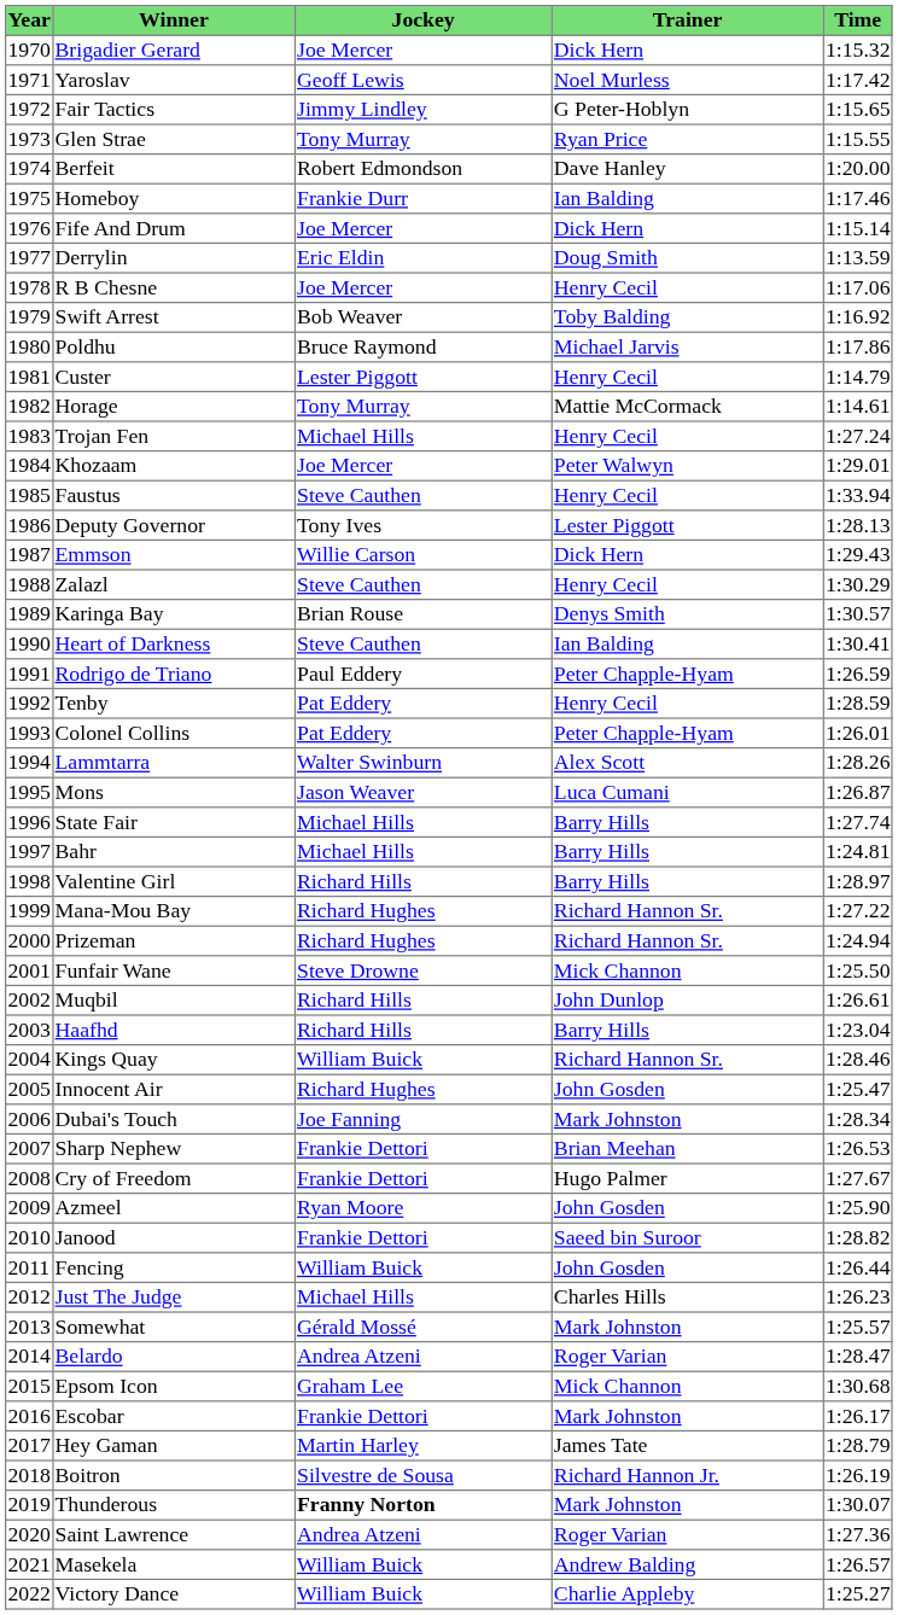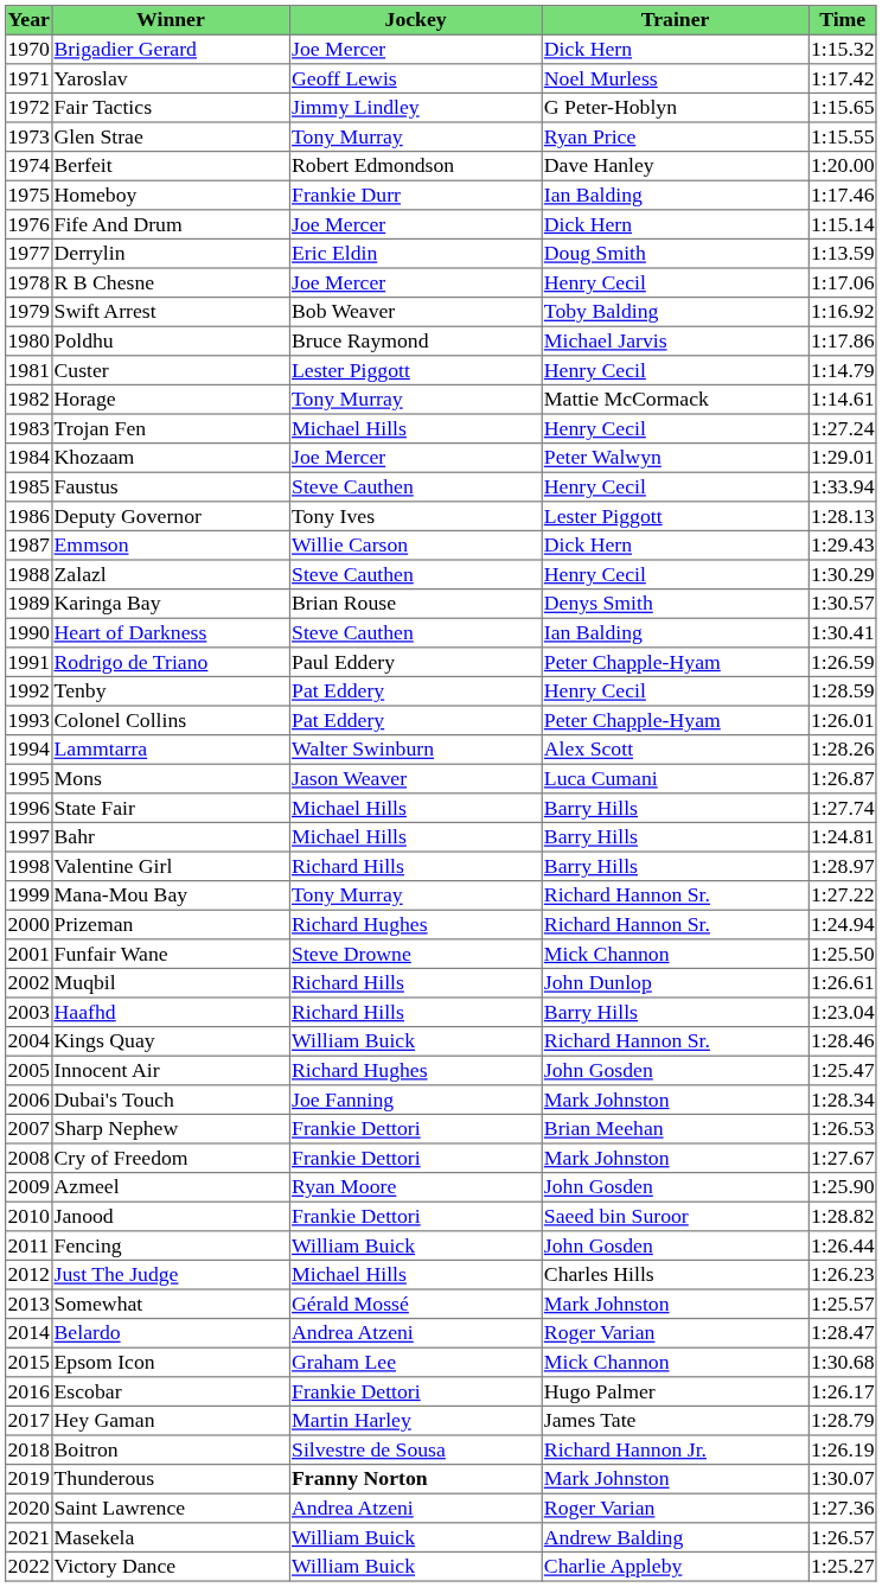 <table class = "sortable" | border="1" style="border-collapse: collapse; font-size:90%">
 <tr bgcolor="#77dd77" align="center">
 <th>Year</th>
 <th>Winner</th>
 <th>Jockey</th>
 <th>Trainer</th>
 <th>Time</th>
 </tr>
 <tr>
 <td>1970</td>
 <td width=160px><a href='#'> Brigadier Gerard</a></td>
 <td width=170px><a href='#'>Joe Mercer</a></td>
 <td width=180px><a href='#'>Dick Hern</a></td>
 <td>1:15.32</td>
 </tr>
 <tr>
 <td>1971</td>
 <td>Yaroslav</td>
 <td><a href='#'>Geoff Lewis</a></td>
 <td><a href='#'>Noel Murless</a></td>
 <td>1:17.42</td>
 </tr>
 <tr>
 <td>1972</td>
 <td>Fair Tactics</td>
 <td><a href='#'>Jimmy Lindley</a></td>
 <td>G Peter-Hoblyn</td>
 <td>1:15.65</td>
 </tr>
 <tr>
 <td>1973</td>
 <td>Glen Strae</td>
 <td><a href='#'>Tony Murray</a></td>
 <td><a href='#'>Ryan Price</a></td>
 <td>1:15.55</td>
 </tr>
 <tr>
 <td>1974</td>
 <td>Berfeit</td>
 <td>Robert Edmondson</td>
 <td>Dave Hanley</td>
 <td>1:20.00</td>
 </tr>
 <tr>
 <td>1975</td>
 <td>Homeboy</td>
 <td><a href='#'>Frankie Durr</a></td>
 <td><a href='#'>Ian Balding</a></td>
 <td>1:17.46</td>
 </tr>
 <tr>
 <td>1976</td>
 <td>Fife And Drum</td>
 <td><a href='#'>Joe Mercer</a></td>
 <td><a href='#'>Dick Hern</a></td>
 <td>1:15.14</td>
 </tr>
 <tr>
 <td>1977</td>
 <td>Derrylin</td>
 <td><a href='#'>Eric Eldin</a></td>
 <td><a href='#'>Doug Smith</a></td>
 <td>1:13.59</td>
 </tr>
 <tr>
 <td>1978</td>
 <td>R B Chesne</td>
 <td><a href='#'>Joe Mercer</a></td>
 <td><a href='#'>Henry Cecil</a></td>
 <td>1:17.06</td>
 </tr>
 <tr>
 <td>1979</td>
 <td>Swift Arrest</td>
 <td>Bob Weaver</td>
 <td><a href='#'>Toby Balding</a></td>
 <td>1:16.92</td>
 </tr>
 <tr>
 <td>1980</td>
 <td>Poldhu</td>
 <td>Bruce Raymond</td>
 <td><a href='#'>Michael Jarvis</a></td>
 <td>1:17.86</td>
 </tr>
 <tr>
 <td>1981</td>
 <td>Custer</td>
 <td><a href='#'>Lester Piggott</a></td>
 <td><a href='#'>Henry Cecil</a></td>
 <td>1:14.79</td>
 </tr>
 <tr>
 <td>1982</td>
 <td>Horage</td>
 <td><a href='#'>Tony Murray</a></td>
 <td>Mattie McCormack</td>
 <td>1:14.61</td>
 </tr>
 <tr>
 <td>1983</td>
 <td>Trojan Fen</td>
 <td><a href='#'>Michael Hills</a></td>
 <td><a href='#'>Henry Cecil</a></td>
 <td>1:27.24</td>
 </tr>
 <tr>
 <td>1984</td>
 <td>Khozaam</td>
 <td><a href='#'>Joe Mercer</a></td>
 <td><a href='#'>Peter Walwyn</a></td>
 <td>1:29.01</td>
 </tr>
 <tr>
 <td>1985</td>
 <td>Faustus</td>
 <td><a href='#'>Steve Cauthen</a></td>
 <td><a href='#'>Henry Cecil</a></td>
 <td>1:33.94</td>
 </tr>
 <tr>
 <td>1986</td>
 <td>Deputy Governor</td>
 <td>Tony Ives</td>
 <td><a href='#'>Lester Piggott</a></td>
 <td>1:28.13</td>
 </tr>
 <tr>
 <td>1987</td>
 <td><a href='#'>Emmson</a></td>
 <td><a href='#'>Willie Carson</a></td>
 <td><a href='#'>Dick Hern</a></td>
 <td>1:29.43</td>
 </tr>
 <tr>
 <td>1988</td>
 <td>Zalazl </td>
 <td><a href='#'>Steve Cauthen</a></td>
 <td><a href='#'>Henry Cecil</a></td>
 <td>1:30.29</td>
 </tr>
 <tr>
 <td>1989</td>
 <td>Karinga Bay</td>
 <td>Brian Rouse</td>
 <td><a href='#'>Denys Smith</a></td>
 <td>1:30.57</td>
 </tr>
 <tr>
 <td>1990</td>
 <td><a href='#'>Heart of Darkness</a></td>
 <td><a href='#'>Steve Cauthen</a></td>
 <td><a href='#'>Ian Balding</a></td>
 <td>1:30.41</td>
 </tr>
 <tr>
 <td>1991</td>
 <td><a href='#'>Rodrigo de Triano</a></td>
 <td>Paul Eddery</td>
 <td><a href='#'>Peter Chapple-Hyam</a></td>
 <td>1:26.59</td>
 </tr>
 <tr>
 <td>1992</td>
 <td>Tenby</td>
 <td><a href='#'>Pat Eddery</a></td>
 <td><a href='#'>Henry Cecil</a></td>
 <td>1:28.59</td>
 </tr>
 <tr>
 <td>1993</td>
 <td>Colonel Collins</td>
 <td><a href='#'>Pat Eddery</a></td>
 <td><a href='#'>Peter Chapple-Hyam</a></td>
 <td>1:26.01</td>
 </tr>
 <tr>
 <td>1994</td>
 <td><a href='#'>Lammtarra</a></td>
 <td><a href='#'>Walter Swinburn</a></td>
 <td><a href='#'>Alex Scott</a></td>
 <td>1:28.26</td>
 </tr>
 <tr>
 <td>1995</td>
 <td>Mons</td>
 <td><a href='#'>Jason Weaver</a></td>
 <td><a href='#'>Luca Cumani</a></td>
 <td>1:26.87</td>
 </tr>
 <tr>
 <td>1996</td>
 <td>State Fair</td>
 <td><a href='#'>Michael Hills</a></td>
 <td><a href='#'>Barry Hills</a></td>
 <td>1:27.74</td>
 </tr>
 <tr>
 <td>1997</td>
 <td>Bahr</td>
 <td><a href='#'>Michael Hills</a></td>
 <td><a href='#'>Barry Hills</a></td>
 <td>1:24.81</td>
 </tr>
 <tr>
 <td>1998</td>
 <td>Valentine Girl</td>
 <td><a href='#'>Richard Hills</a></td>
 <td><a href='#'>Barry Hills</a></td>
 <td>1:28.97</td>
 </tr>
 <tr>
 <td>1999</td>
 <td>Mana-Mou Bay</td>
-<td><a href='#'>Richard Hughes</a></td>
+<td><a href='#'>Tony Murray</a></td>
 <td><a href='#'>Richard Hannon Sr.</a></td>
 <td>1:27.22</td>
 </tr>
 <tr>
 <td>2000</td>
 <td>Prizeman</td>
 <td><a href='#'>Richard Hughes</a></td>
 <td><a href='#'>Richard Hannon Sr.</a></td>
 <td>1:24.94</td>
 </tr>
 <tr>
 <td>2001</td>
 <td>Funfair Wane</td>
 <td><a href='#'>Steve Drowne</a></td>
 <td><a href='#'>Mick Channon</a></td>
 <td>1:25.50</td>
 </tr>
 <tr>
 <td>2002</td>
 <td>Muqbil</td>
 <td><a href='#'>Richard Hills</a></td>
 <td><a href='#'>John Dunlop</a></td>
 <td>1:26.61</td>
 </tr>
 <tr>
 <td>2003</td>
 <td><a href='#'>Haafhd</a></td>
 <td><a href='#'>Richard Hills</a></td>
 <td><a href='#'>Barry Hills</a></td>
 <td>1:23.04</td>
 </tr>
 <tr>
 <td>2004</td>
 <td>Kings Quay</td>
 <td><a href='#'>William Buick</a></td>
 <td><a href='#'>Richard Hannon Sr.</a></td>
 <td>1:28.46</td>
 </tr>
 <tr>
 <td>2005</td>
 <td>Innocent Air</td>
 <td><a href='#'>Richard Hughes</a></td>
 <td><a href='#'>John Gosden</a></td>
 <td>1:25.47</td>
 </tr>
 <tr>
 <td>2006</td>
 <td>Dubai's Touch</td>
 <td><a href='#'>Joe Fanning</a></td>
 <td><a href='#'>Mark Johnston</a></td>
 <td>1:28.34</td>
 </tr>
 <tr>
 <td>2007</td>
 <td>Sharp Nephew</td>
 <td><a href='#'>Frankie Dettori</a></td>
 <td><a href='#'>Brian Meehan</a></td>
 <td>1:26.53</td>
 </tr>
 <tr>
 <td>2008</td>
 <td>Cry of Freedom</td>
 <td><a href='#'>Frankie Dettori</a></td>
-<td>Hugo Palmer</td>
+<td><a href='#'>Mark Johnston</a></td>
 <td>1:27.67</td>
 </tr>
 <tr>
 <td>2009</td>
 <td>Azmeel</td>
 <td><a href='#'>Ryan Moore</a></td>
 <td><a href='#'>John Gosden</a></td>
 <td>1:25.90</td>
 </tr>
 <tr>
 <td>2010</td>
 <td>Janood</td>
 <td><a href='#'>Frankie Dettori</a></td>
 <td><a href='#'>Saeed bin Suroor</a></td>
 <td>1:28.82</td>
 </tr>
 <tr>
 <td>2011</td>
 <td>Fencing</td>
 <td><a href='#'>William Buick</a></td>
 <td><a href='#'>John Gosden</a></td>
 <td>1:26.44</td>
 </tr>
 <tr>
 <td>2012</td>
 <td><a href='#'>Just The Judge</a></td>
 <td><a href='#'>Michael Hills</a></td>
 <td>Charles Hills</td>
 <td>1:26.23</td>
 </tr>
 <tr>
 <td>2013</td>
 <td>Somewhat</td>
 <td><a href='#'>Gérald Mossé</a></td>
 <td><a href='#'>Mark Johnston</a></td>
 <td>1:25.57</td>
 </tr>
 <tr>
 <td>2014</td>
 <td><a href='#'>Belardo</a></td>
 <td><a href='#'>Andrea Atzeni</a></td>
 <td><a href='#'>Roger Varian</a></td>
 <td>1:28.47</td>
 </tr>
 <tr>
 <td>2015</td>
 <td>Epsom Icon</td>
 <td><a href='#'>Graham Lee</a></td>
 <td><a href='#'>Mick Channon</a></td>
 <td>1:30.68</td>
 </tr>
 <tr>
 <td>2016</td>
 <td>Escobar</td>
 <td><a href='#'>Frankie Dettori</a></td>
-<td><a href='#'>Mark Johnston</a></td>
+<td>Hugo Palmer</td>
 <td>1:26.17</td>
 </tr>
 <tr>
 <td>2017</td>
 <td>Hey Gaman</td>
 <td><a href='#'>Martin Harley</a></td>
 <td>James Tate</td>
 <td>1:28.79</td>
 </tr>
 <tr>
 <td>2018</td>
 <td>Boitron</td>
 <td><a href='#'>Silvestre de Sousa</a></td>
 <td><a href='#'>Richard Hannon Jr.</a></td>
 <td>1:26.19</td>
 </tr>
 <tr>
 <td>2019</td>
 <td>Thunderous</td>
 <td><strong>Franny Norton</strong></td>
 <td><a href='#'>Mark Johnston</a></td>
 <td>1:30.07</td>
 </tr>
 <tr>
 <td>2020</td>
 <td>Saint Lawrence</td>
 <td><a href='#'>Andrea Atzeni</a></td>
 <td><a href='#'>Roger Varian</a></td>
 <td>1:27.36</td>
 </tr>
 <tr>
 <td>2021</td>
 <td>Masekela</td>
 <td><a href='#'>William Buick</a></td>
 <td><a href='#'>Andrew Balding</a></td>
 <td>1:26.57</td>
 </tr>
 <tr>
 <td>2022</td>
 <td>Victory Dance</td>
 <td><a href='#'>William Buick</a></td>
 <td><a href='#'>Charlie Appleby</a></td>
 <td>1:25.27</td>
 </tr>
 </table>
